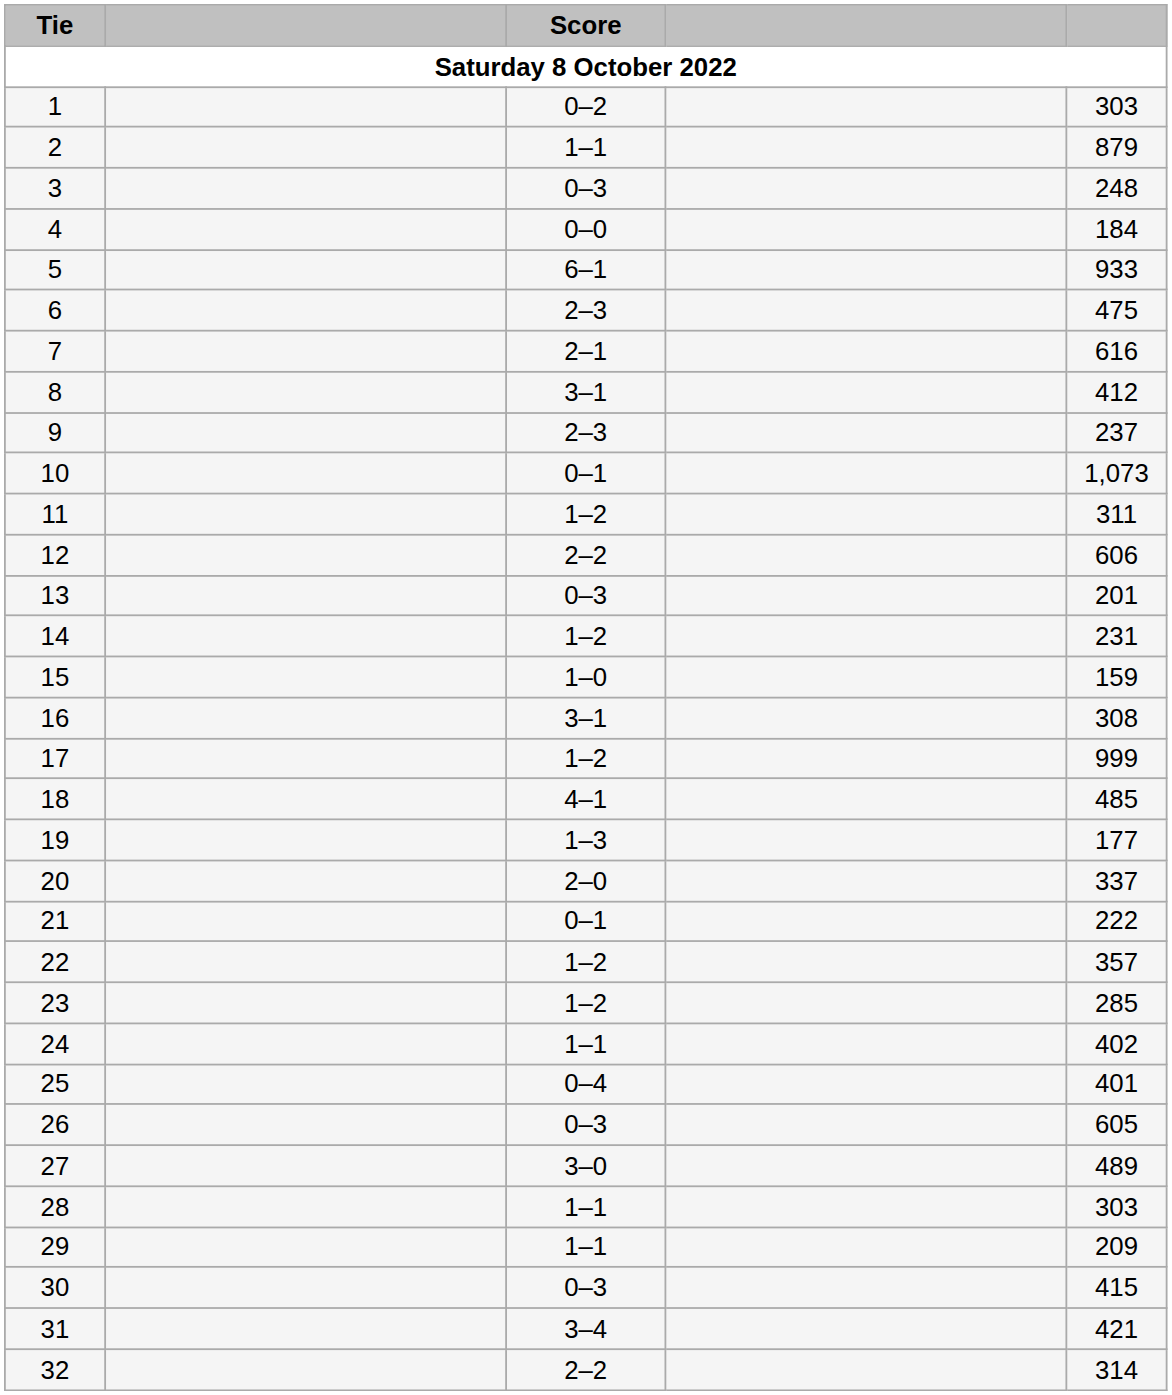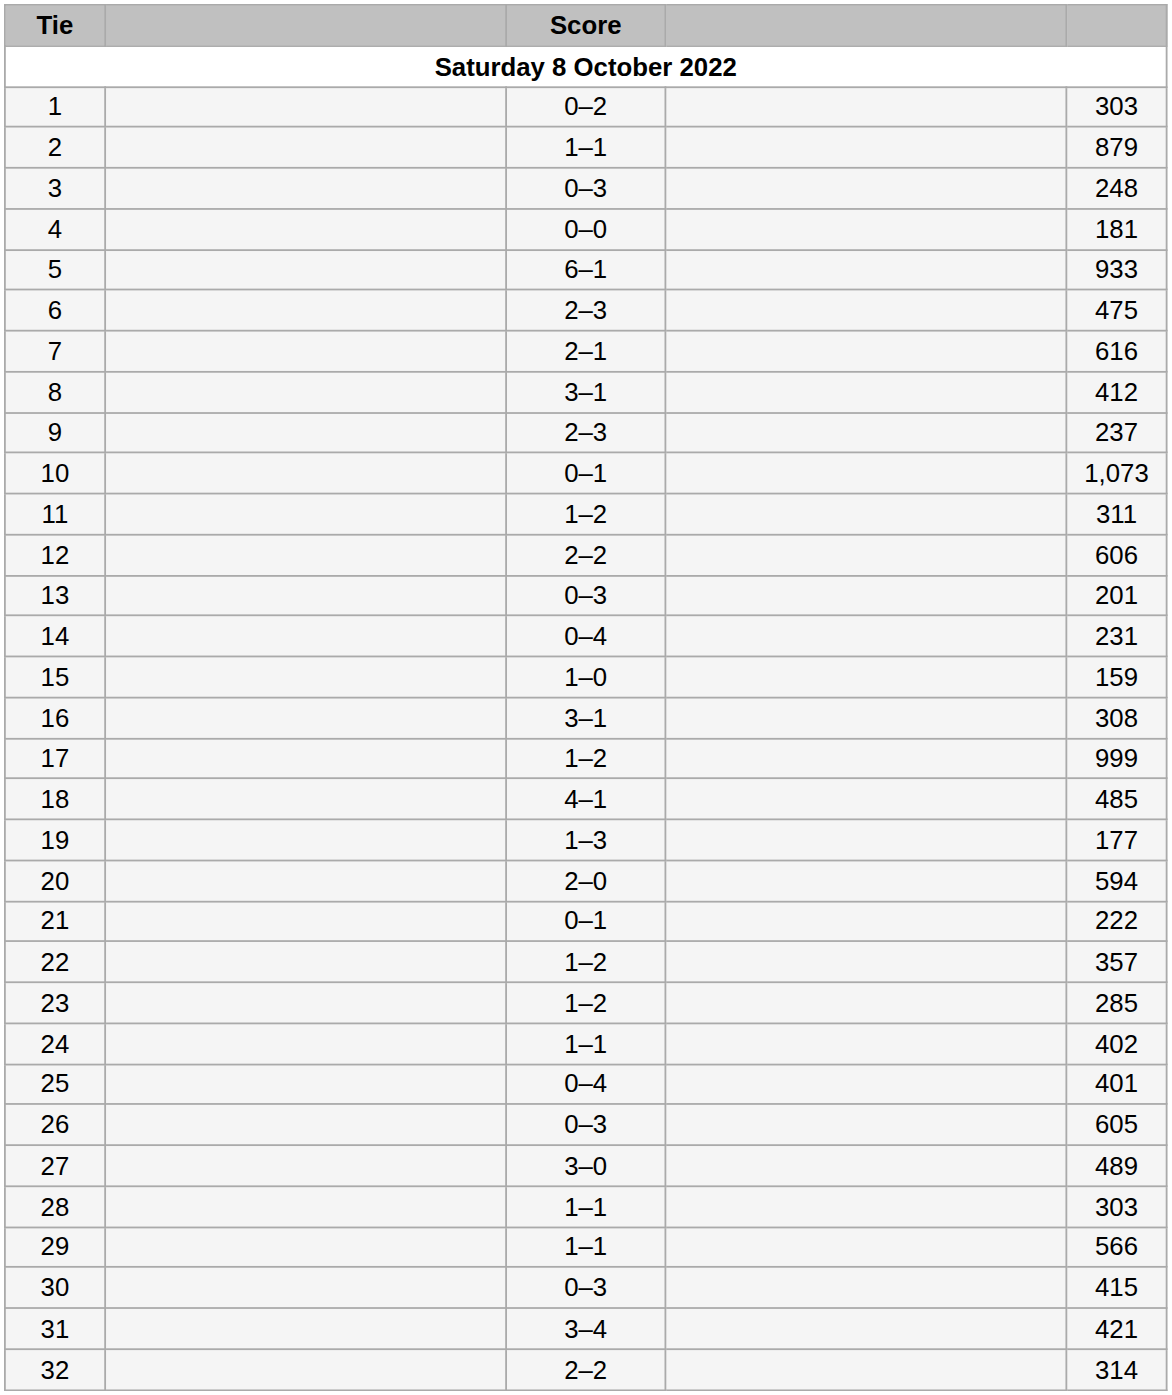 <table class="wikitable" style="width: 650px; background:WhiteSmoke; text-align:center; font-size:90%">
 <tr>
 <td scope="col" style="width:  7.50%; background:silver;"><strong>Tie</strong></td>
 <td scope="col" style="width: 30.00%; background:silver;"></td>
 <td scope="col" style="width: 12.00%; background:silver;"><strong>Score</strong></td>
 <td scope="col" style="width: 30.00%; background:silver;"></td>
 <td scope="col" style="width:  7.50%; background:silver;"></td>
 </tr>
 <tr>
 <td colspan="5" style= background:White><strong>Saturday 8 October 2022</strong></td>
 </tr>
 <tr>
 <td>1</td>
 <td></td>
 <td>0–2</td>
 <td></td>
 <td>303</td>
 </tr>
 <tr>
 <td>2</td>
 <td></td>
 <td>1–1 </td>
 <td></td>
 <td>879</td>
 </tr>
 <tr>
 <td>3</td>
 <td></td>
 <td>0–3</td>
 <td></td>
 <td>248</td>
 </tr>
 <tr>
 <td>4</td>
 <td></td>
 <td>0–0 </td>
 <td></td>
-<td>184 </td>
+<td>181 </td>
 </tr>
 <tr>
 <td>5</td>
 <td></td>
 <td>6–1</td>
 <td></td>
 <td>933 </td>
 </tr>
 <tr>
 <td>6</td>
 <td></td>
 <td>2–3</td>
 <td></td>
 <td>475</td>
 </tr>
 <tr>
 <td>7</td>
 <td></td>
 <td>2–1</td>
 <td></td>
 <td>616</td>
 </tr>
 <tr>
 <td>8</td>
 <td></td>
 <td>3–1</td>
 <td></td>
 <td>412 </td>
 </tr>
 <tr>
 <td>9</td>
 <td></td>
 <td>2–3</td>
 <td></td>
 <td>237</td>
 </tr>
 <tr>
 <td>10</td>
 <td></td>
 <td>0–1</td>
 <td></td>
 <td>1,073</td>
 </tr>
 <tr>
 <td>11</td>
 <td></td>
 <td>1–2</td>
 <td></td>
 <td>311 </td>
 </tr>
 <tr>
 <td>12</td>
 <td></td>
 <td>2–2 </td>
 <td></td>
 <td>606</td>
 </tr>
 <tr>
 <td>13</td>
 <td></td>
 <td>0–3</td>
 <td></td>
 <td>201 </td>
 </tr>
 <tr>
 <td>14</td>
 <td></td>
-<td>1–2</td>
+<td>0–4</td>
 <td></td>
 <td>231 </td>
 </tr>
 <tr>
 <td>15</td>
 <td></td>
 <td>1–0</td>
 <td></td>
 <td>159</td>
 </tr>
 <tr>
 <td>16</td>
 <td></td>
 <td>3–1</td>
 <td></td>
 <td>308</td>
 </tr>
 <tr>
 <td>17</td>
 <td></td>
 <td>1–2</td>
 <td></td>
 <td>999</td>
 </tr>
 <tr>
 <td>18</td>
 <td></td>
 <td>4–1</td>
 <td></td>
 <td>485</td>
 </tr>
 <tr>
 <td>19</td>
 <td></td>
 <td>1–3</td>
 <td></td>
 <td>177</td>
 </tr>
 <tr>
 <td>20</td>
 <td></td>
 <td>2–0</td>
 <td></td>
-<td>337 </td>
+<td>594 </td>
 </tr>
 <tr>
 <td>21</td>
 <td></td>
 <td>0–1</td>
 <td></td>
 <td>222</td>
 </tr>
 <tr>
 <td>22</td>
 <td></td>
 <td>1–2</td>
 <td></td>
 <td>357 </td>
 </tr>
 <tr>
 <td>23</td>
 <td></td>
 <td>1–2</td>
 <td></td>
 <td>285 </td>
 </tr>
 <tr>
 <td>24</td>
 <td></td>
 <td>1–1 </td>
 <td></td>
 <td>402 </td>
 </tr>
 <tr>
 <td>25</td>
 <td></td>
 <td>0–4</td>
 <td></td>
 <td>401</td>
 </tr>
 <tr>
 <td>26</td>
 <td></td>
 <td>0–3</td>
 <td></td>
 <td>605</td>
 </tr>
 <tr>
 <td>27</td>
 <td></td>
 <td>3–0</td>
 <td></td>
 <td>489 </td>
 </tr>
 <tr>
 <td>28</td>
 <td></td>
 <td>1–1 </td>
 <td></td>
 <td>303</td>
 </tr>
 <tr>
 <td>29</td>
 <td></td>
 <td>1–1 </td>
 <td></td>
-<td>209</td>
+<td>566</td>
 </tr>
 <tr>
 <td>30</td>
 <td></td>
 <td>0–3</td>
 <td></td>
 <td>415</td>
 </tr>
 <tr>
 <td>31</td>
 <td></td>
 <td>3–4</td>
 <td></td>
 <td>421</td>
 </tr>
 <tr>
 <td>32</td>
 <td></td>
 <td>2–2 </td>
 <td></td>
 <td>314</td>
 </tr>
 </table>
